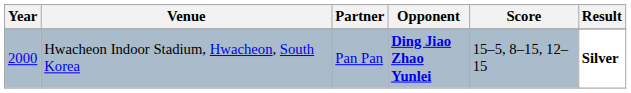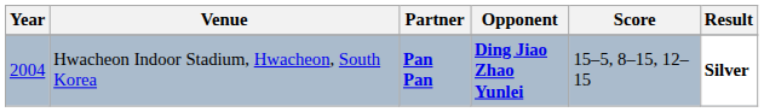 <table class="sortable wikitable" style="font-size: 90%;">
 <tr>
 <th>Year</th>
 <th>Venue</th>
 <th>Partner</th>
 <th>Opponent</th>
 <th>Score</th>
 <th>Result</th>
 </tr>
 <tr>
 </tr>
 <tr style="background:#AABBCC">
-<td align="center"><a href='#'>2000</a></td>
+<td align="center"><a href='#'>2004</a></td>
 <td align="left">Hwacheon Indoor Stadium, <a href='#'>Hwacheon</a>, <a href='#'>South Korea</a></td>
-<td align="left"> <a href='#'>Pan Pan</a></td>
+<td align="left"><strong> <a href='#'>Pan Pan</a></strong></td>
 <td align="left"><strong> <a href='#'>Ding Jiao</a> <br>  <a href='#'>Zhao Yunlei</a></strong></td>
 <td align="left">15–5, 8–15, 12–15</td>
 <td style="text-align:left; background:white"> <strong>Silver</strong></td>
 </tr>
 </table>
